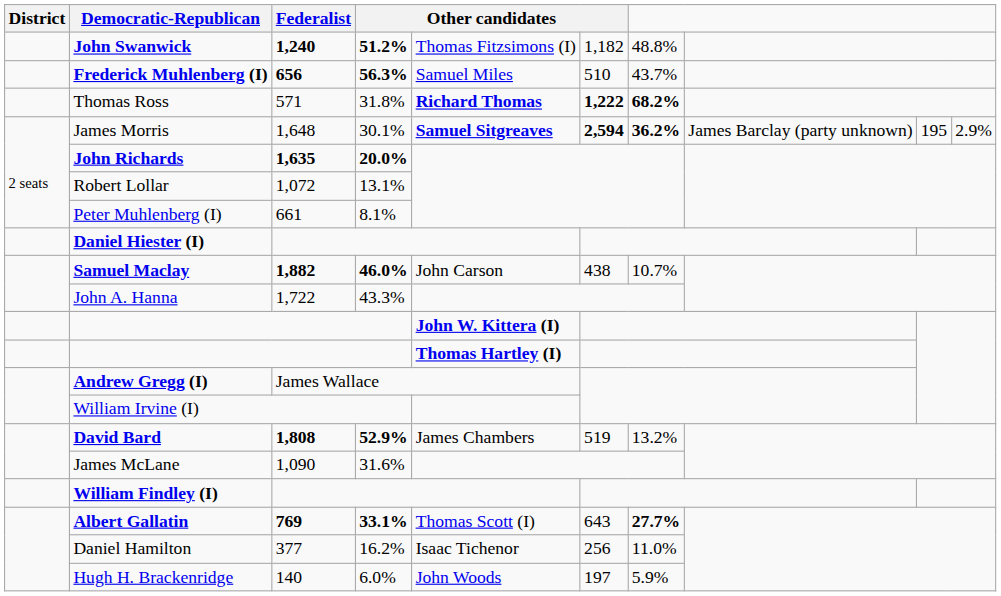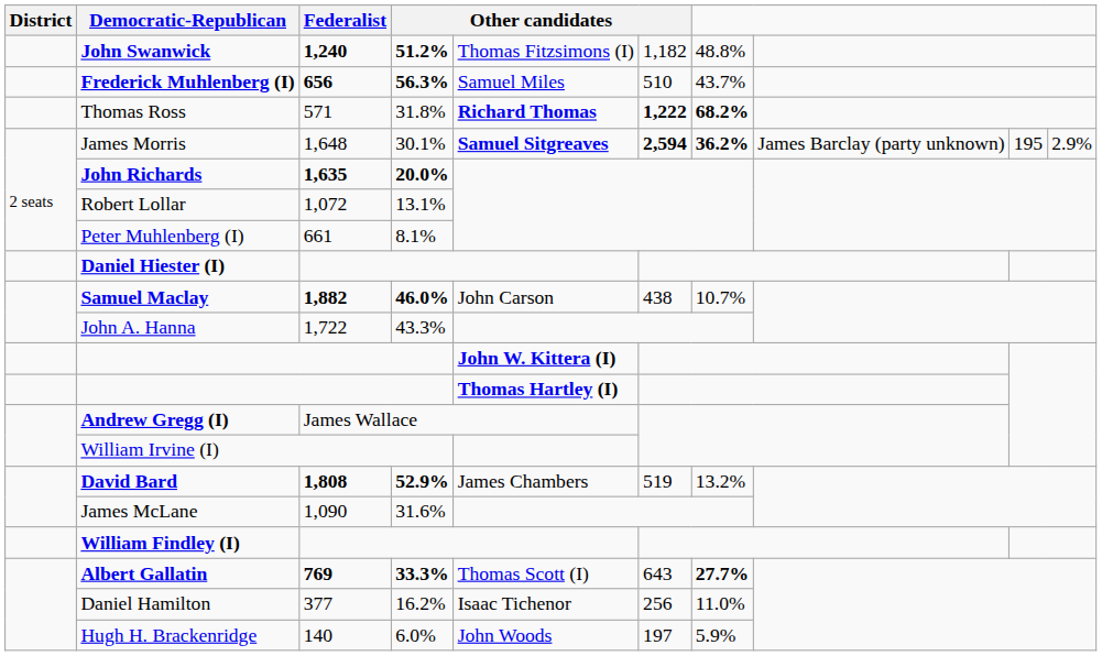 <table class=wikitable>
 <tr>
 <th>District</th>
 <th><a href='#'>Democratic-Republican</a></th>
 <th><a href='#'>Federalist</a></th>
 <th colspan="3">Other candidates</th>
 </tr>
 <tr>
 <td></td>
 <td><strong><a href='#'>John Swanwick</a></strong></td>
 <td><strong>1,240</strong></td>
 <td><strong>51.2%</strong></td>
 <td><a href='#'>Thomas Fitzsimons</a> (I)</td>
 <td>1,182</td>
 <td>48.8%</td>
 <td colspan=3></td>
 </tr>
 <tr>
 <td></td>
 <td><strong><a href='#'>Frederick Muhlenberg</a> (I)</strong></td>
 <td><strong>656</strong></td>
 <td><strong>56.3%</strong></td>
 <td><a href='#'>Samuel Miles</a></td>
 <td>510</td>
 <td>43.7%</td>
 <td colspan=3></td>
 </tr>
 <tr>
 <td></td>
 <td>Thomas Ross</td>
 <td>571</td>
 <td>31.8%</td>
 <td><strong><a href='#'>Richard Thomas</a></strong></td>
 <td><strong>1,222</strong></td>
 <td><strong>68.2%</strong></td>
 <td colspan=3></td>
 </tr>
 <tr>
 <td rowspan=4><br><small>2 seats</small></td>
 <td>James Morris</td>
 <td>1,648</td>
 <td>30.1%</td>
 <td><strong><a href='#'>Samuel Sitgreaves</a></strong></td>
 <td><strong>2,594</strong></td>
 <td><strong>36.2%</strong></td>
 <td>James Barclay (party unknown)</td>
 <td>195</td>
 <td>2.9%</td>
 </tr>
 <tr>
 <td><strong><a href='#'>John Richards</a></strong></td>
 <td><strong>1,635</strong></td>
 <td><strong>20.0%</strong></td>
 <td colspan=3 rowspan=3></td>
 <td colspan=3 rowspan=3></td>
 </tr>
 <tr>
 <td>Robert Lollar</td>
 <td>1,072</td>
 <td>13.1%</td>
 </tr>
 <tr>
 <td><a href='#'>Peter Muhlenberg</a> (I)</td>
 <td>661</td>
 <td>8.1%</td>
 </tr>
 <tr>
 <td></td>
 <td><strong><a href='#'>Daniel Hiester</a> (I)</strong></td>
 <td colspan=3></td>
 <td colspan=3></td>
 </tr>
 <tr>
 <td rowspan=2></td>
 <td><strong><a href='#'>Samuel Maclay</a></strong></td>
 <td><strong>1,882</strong></td>
 <td><strong>46.0%</strong></td>
 <td>John Carson</td>
 <td>438</td>
 <td>10.7%</td>
 <td colspan=3 rowspan=2></td>
 </tr>
 <tr>
 <td><a href='#'>John A. Hanna</a></td>
 <td>1,722</td>
 <td>43.3%</td>
 <td colspan=3></td>
 </tr>
 <tr>
 <td></td>
 <td colspan=3></td>
 <td><strong><a href='#'>John W. Kittera</a> (I)</strong></td>
 <td colspan=3></td>
 </tr>
 <tr>
 <td></td>
 <td colspan=3></td>
 <td><strong><a href='#'>Thomas Hartley</a> (I)</strong></td>
 <td colspan=3></td>
 </tr>
 <tr>
 <td rowspan=2></td>
 <td><strong><a href='#'>Andrew Gregg</a> (I)</strong></td>
 <td colspan=3>James Wallace</td>
 <td colspan=3 rowspan=2></td>
 </tr>
 <tr>
 <td colspan=3><a href='#'>William Irvine</a> (I)</td>
 <td colspan=3></td>
 </tr>
 <tr>
 <td rowspan=2></td>
 <td><strong><a href='#'>David Bard</a></strong></td>
 <td><strong>1,808</strong></td>
 <td><strong>52.9%</strong></td>
 <td>James Chambers</td>
 <td>519</td>
 <td>13.2%</td>
 <td colspan=3 rowspan=2></td>
 </tr>
 <tr>
 <td>James McLane</td>
 <td>1,090</td>
 <td>31.6%</td>
 <td colspan=3></td>
 </tr>
 <tr>
 <td></td>
 <td><strong><a href='#'>William Findley</a> (I)</strong></td>
 <td colspan=3></td>
 <td colspan=3></td>
 </tr>
 <tr>
 <td rowspan=3></td>
 <td><strong><a href='#'>Albert Gallatin</a></strong></td>
 <td><strong>769</strong></td>
-<td><strong>33.1%</strong></td>
+<td><strong>33.3%</strong></td>
 <td><a href='#'>Thomas Scott</a> (I)</td>
 <td>643</td>
 <td><strong>27.7%</strong></td>
 <td rowspan=3 colspan=3></td>
 </tr>
 <tr>
 <td>Daniel Hamilton</td>
 <td>377</td>
 <td>16.2%</td>
 <td>Isaac Tichenor</td>
 <td>256</td>
 <td>11.0%</td>
 </tr>
 <tr>
 <td><a href='#'>Hugh H. Brackenridge</a></td>
 <td>140</td>
 <td>6.0%</td>
 <td><a href='#'>John Woods</a></td>
 <td>197</td>
 <td>5.9%</td>
 </tr>
 </table>
